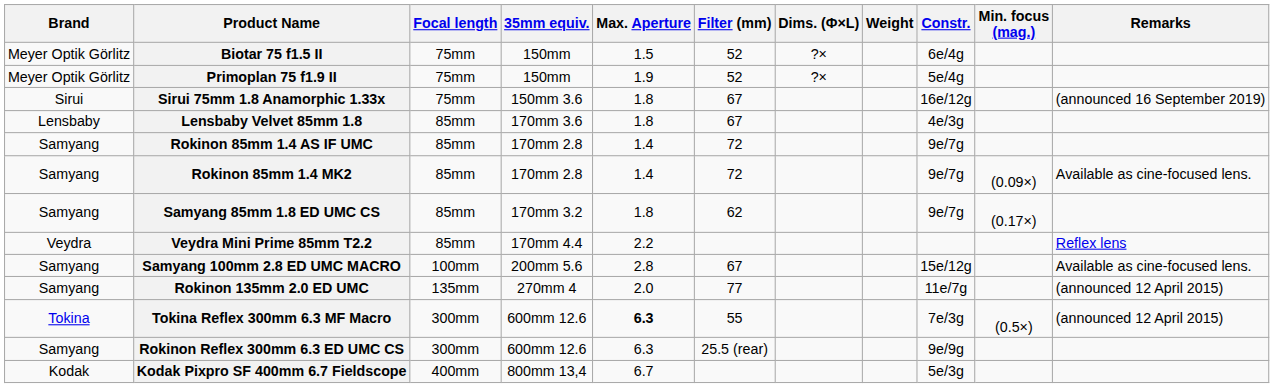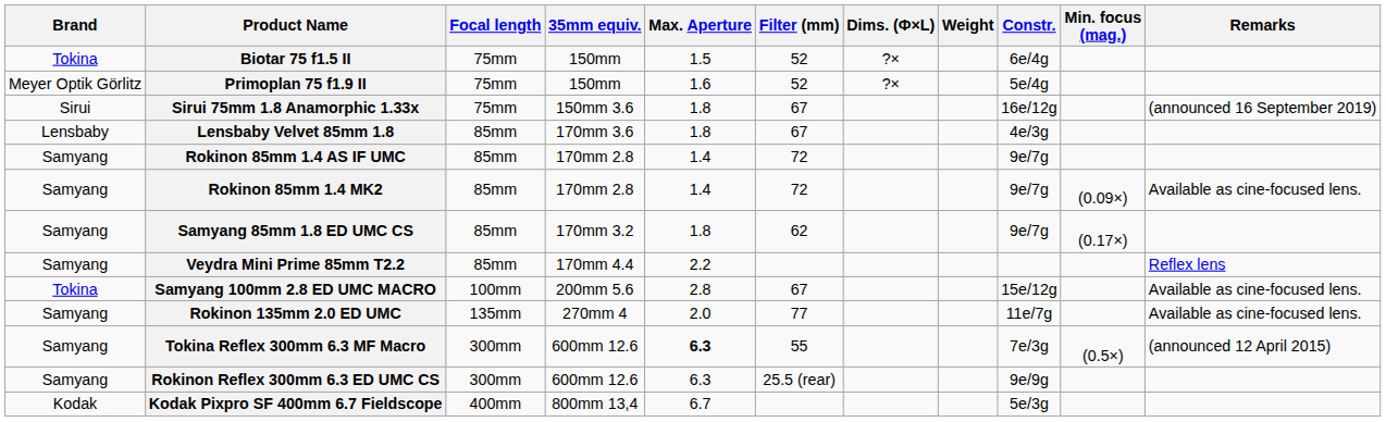 <table class="wikitable sortable" style="font-size:85%;text-align:center;">
 <tr>
 <th>Brand</th>
 <th>Product Name</th>
 <th><a href='#'>Focal length</a></th>
 <th><a href='#'>35mm equiv.</a></th>
 <th>Max. <a href='#'>Aperture</a></th>
 <th><a href='#'>Filter</a> (mm)</th>
 <th>Dims. (Φ×L)</th>
 <th>Weight</th>
 <th><a href='#'>Constr.</a></th>
 <th>Min. focus<br><a href='#'>(mag.)</a></th>
 <th class="unsortable">Remarks</th>
 </tr>
 <tr>
-<td>Meyer Optik Görlitz</td>
+<td><a href='#'>Tokina</a></td>
 <th>Biotar 75 f1.5 II</th>
 <td>75mm</td>
 <td>150mm</td>
 <td>1.5</td>
 <td>52</td>
 <td>?×</td>
 <td></td>
 <td>6e/4g</td>
 <td></td>
 <td style="text-align:left;"></td>
 </tr>
 <tr>
 <td>Meyer Optik Görlitz</td>
 <th>Primoplan 75 f1.9 II</th>
 <td>75mm</td>
 <td>150mm</td>
-<td>1.9</td>
+<td>1.6</td>
 <td>52</td>
 <td>?×</td>
 <td></td>
 <td>5e/4g</td>
 <td></td>
 <td style="text-align:left;"></td>
 </tr>
 <tr>
 <td>Sirui</td>
 <th>Sirui 75mm 1.8 Anamorphic 1.33x</th>
 <td>75mm</td>
 <td>150mm 3.6</td>
 <td>1.8</td>
 <td>67</td>
 <td></td>
 <td></td>
 <td>16e/12g</td>
 <td></td>
 <td style="text-align:left;">(announced 16 September 2019)</td>
 </tr>
 <tr>
 <td>Lensbaby</td>
 <th>Lensbaby Velvet 85mm 1.8</th>
 <td>85mm</td>
 <td>170mm 3.6</td>
 <td>1.8</td>
 <td>67</td>
 <td></td>
 <td></td>
 <td>4e/3g</td>
 <td></td>
 <td style="text-align:left;"></td>
 </tr>
 <tr>
 <td>Samyang</td>
 <th>Rokinon 85mm 1.4 AS IF UMC</th>
 <td>85mm</td>
 <td>170mm 2.8</td>
 <td>1.4</td>
 <td>72</td>
 <td></td>
 <td></td>
 <td>9e/7g</td>
 <td></td>
 <td style="text-align:left;"></td>
 </tr>
 <tr>
 <td>Samyang</td>
 <th>Rokinon 85mm 1.4 MK2</th>
 <td>85mm</td>
 <td>170mm 2.8</td>
 <td>1.4</td>
 <td>72</td>
 <td></td>
 <td></td>
 <td>9e/7g</td>
 <td><br>(0.09×)</td>
 <td style="text-align:left;"> Available as cine-focused lens.</td>
 </tr>
 <tr>
 <td>Samyang</td>
 <th>Samyang 85mm 1.8 ED UMC CS</th>
 <td>85mm</td>
 <td>170mm 3.2</td>
 <td>1.8</td>
 <td>62</td>
 <td></td>
 <td></td>
 <td>9e/7g</td>
 <td><br>(0.17×)</td>
 <td style="text-align:left;"></td>
 </tr>
 <tr>
-<td>Veydra</td>
+<td>Samyang</td>
 <th>Veydra Mini Prime 85mm T2.2</th>
 <td>85mm</td>
 <td>170mm 4.4</td>
 <td>2.2</td>
 <td></td>
 <td></td>
 <td></td>
 <td></td>
 <td></td>
 <td style="text-align:left;"><a href='#'>Reflex lens</a></td>
 </tr>
 <tr>
-<td>Samyang</td>
+<td><a href='#'>Tokina</a></td>
 <th>Samyang 100mm 2.8 ED UMC MACRO</th>
 <td>100mm</td>
 <td>200mm 5.6</td>
 <td>2.8</td>
 <td>67</td>
 <td></td>
 <td></td>
 <td>15e/12g</td>
 <td></td>
 <td style="text-align:left;"> Available as cine-focused lens.</td>
 </tr>
 <tr>
 <td>Samyang</td>
 <th>Rokinon 135mm 2.0 ED UMC</th>
 <td>135mm</td>
 <td>270mm 4</td>
 <td>2.0</td>
 <td>77</td>
 <td></td>
 <td></td>
 <td>11e/7g</td>
 <td></td>
-<td style="text-align:left;">(announced 12 April 2015)</td>
+<td style="text-align:left;"> Available as cine-focused lens.</td>
 </tr>
 <tr>
-<td><a href='#'>Tokina</a></td>
+<td>Samyang</td>
 <th>Tokina Reflex 300mm 6.3 MF Macro</th>
 <td>300mm</td>
 <td>600mm 12.6</td>
 <td><strong>6.3</strong></td>
 <td>55</td>
 <td></td>
 <td></td>
 <td>7e/3g</td>
 <td><br>(0.5×)</td>
 <td style="text-align:left;">(announced 12 April 2015)</td>
 </tr>
 <tr>
 <td>Samyang</td>
 <th>Rokinon Reflex 300mm 6.3 ED UMC CS</th>
 <td>300mm</td>
 <td>600mm 12.6</td>
 <td>6.3</td>
 <td>25.5 (rear)</td>
 <td></td>
 <td></td>
 <td>9e/9g</td>
 <td></td>
 <td style="text-align:left;"></td>
 </tr>
 <tr>
 <td>Kodak</td>
 <th>Kodak Pixpro SF 400mm 6.7 Fieldscope</th>
 <td>400mm</td>
 <td>800mm 13,4</td>
 <td>6.7</td>
 <td></td>
 <td></td>
 <td></td>
 <td>5e/3g</td>
 <td></td>
 <td style="text-align:left;"></td>
 </tr>
 </table>
